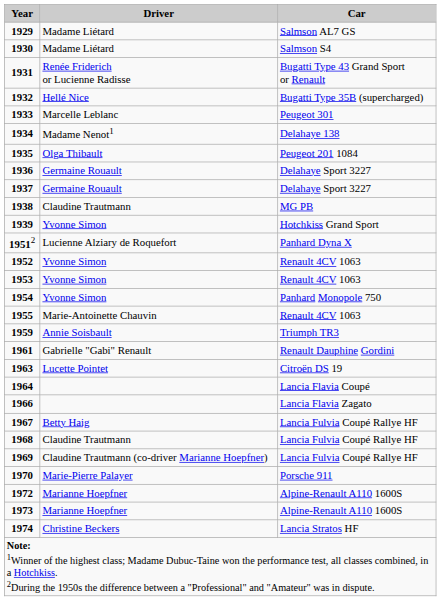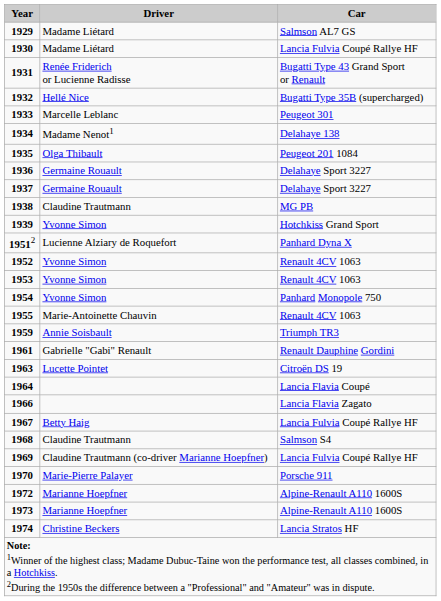 <table class="wikitable alternance" style="font-size:95%; style="text-align:left;">
 <tr>
 <th scope=col style="background:#CCCCCC;">Year</th>
 <th scope=col style="background:#CCCCCC;">Driver</th>
 <th scope=col style="background:#CCCCCC;">Car</th>
 </tr>
 <tr>
 <td align=center><strong>1929</strong></td>
 <td>Madame Liétard</td>
 <td><a href='#'>Salmson</a> AL7 GS</td>
 </tr>
 <tr>
 <td align=center><strong>1930</strong></td>
 <td>Madame Liétard</td>
-<td><a href='#'>Salmson</a> S4</td>
+<td><a href='#'>Lancia Fulvia</a> Coupé Rallye HF</td>
 </tr>
 <tr>
 <td align=center><strong>1931</strong></td>
 <td><a href='#'>Renée Friderich</a><br> or Lucienne Radisse</td>
 <td><a href='#'>Bugatti Type 43</a> Grand Sport<br> or <a href='#'>Renault</a></td>
 </tr>
 <tr>
 <td align=center><strong>1932</strong></td>
 <td><a href='#'>Hellé Nice</a></td>
 <td><a href='#'>Bugatti Type 35B</a> (supercharged)</td>
 </tr>
 <tr>
 <td align=center><strong>1933</strong></td>
 <td>Marcelle Leblanc</td>
 <td><a href='#'>Peugeot 301</a></td>
 </tr>
 <tr>
 <td align=center><strong>1934</strong></td>
 <td>Madame Nenot<sup>1</sup></td>
 <td><a href='#'>Delahaye 138</a></td>
 </tr>
 <tr>
 <td align=center><strong>1935</strong></td>
 <td><a href='#'>Olga Thibault</a></td>
 <td><a href='#'>Peugeot 201</a> 1084</td>
 </tr>
 <tr>
 <td align=center><strong>1936</strong></td>
 <td><a href='#'>Germaine Rouault</a></td>
 <td><a href='#'>Delahaye</a> Sport 3227</td>
 </tr>
 <tr>
 <td align=center><strong>1937</strong></td>
 <td><a href='#'>Germaine Rouault</a></td>
 <td><a href='#'>Delahaye</a> Sport 3227</td>
 </tr>
 <tr>
 <td align=center><strong>1938</strong></td>
 <td>Claudine Trautmann</td>
 <td><a href='#'>MG PB</a></td>
 </tr>
 <tr>
 <td align=center><strong>1939</strong></td>
 <td><a href='#'>Yvonne Simon</a></td>
 <td><a href='#'>Hotchkiss</a> Grand Sport</td>
 </tr>
 <tr>
 <td align=center><strong>1951</strong><sup>2</sup></td>
 <td>Lucienne Alziary de Roquefort</td>
 <td><a href='#'>Panhard Dyna X</a></td>
 </tr>
 <tr>
 <td align=center><strong>1952</strong></td>
 <td><a href='#'>Yvonne Simon</a></td>
 <td><a href='#'>Renault 4CV</a> 1063</td>
 </tr>
 <tr>
 <td align=center><strong>1953</strong></td>
 <td><a href='#'>Yvonne Simon</a></td>
 <td><a href='#'>Renault 4CV</a> 1063</td>
 </tr>
 <tr>
 <td align=center><strong>1954</strong></td>
 <td><a href='#'>Yvonne Simon</a></td>
 <td><a href='#'>Panhard</a> <a href='#'>Monopole</a> 750</td>
 </tr>
 <tr>
 <td align=center><strong>1955</strong></td>
 <td>Marie-Antoinette Chauvin</td>
 <td><a href='#'>Renault 4CV</a> 1063</td>
 </tr>
 <tr>
 <td align=center><strong>1959</strong></td>
 <td><a href='#'>Annie Soisbault</a></td>
 <td><a href='#'>Triumph TR3</a></td>
 </tr>
 <tr>
 <td align=center><strong>1961</strong></td>
 <td>Gabrielle "Gabi" Renault</td>
 <td><a href='#'>Renault Dauphine</a> <a href='#'>Gordini</a></td>
 </tr>
 <tr>
 <td align=center><strong>1963</strong></td>
 <td><a href='#'>Lucette Pointet</a></td>
 <td><a href='#'>Citroën DS</a> 19</td>
 </tr>
 <tr>
 <td align=center><strong>1964</strong></td>
 <td></td>
 <td><a href='#'>Lancia Flavia</a> Coupé</td>
 </tr>
 <tr>
 <td align=center><strong>1966</strong></td>
 <td></td>
 <td><a href='#'>Lancia Flavia</a> Zagato</td>
 </tr>
 <tr>
 <td align=center><strong>1967</strong></td>
 <td><a href='#'>Betty Haig</a></td>
 <td><a href='#'>Lancia Fulvia</a> Coupé Rallye HF</td>
 </tr>
 <tr>
 <td align=center><strong>1968</strong></td>
 <td>Claudine Trautmann</td>
-<td><a href='#'>Lancia Fulvia</a> Coupé Rallye HF</td>
+<td><a href='#'>Salmson</a> S4</td>
 </tr>
 <tr>
 <td align=center><strong>1969</strong></td>
 <td>Claudine Trautmann (co-driver <a href='#'>Marianne Hoepfner</a>)</td>
 <td><a href='#'>Lancia Fulvia</a> Coupé Rallye HF</td>
 </tr>
 <tr>
 <td align=center><strong>1970</strong></td>
 <td><a href='#'>Marie-Pierre Palayer</a></td>
 <td><a href='#'>Porsche 911</a></td>
 </tr>
 <tr>
 <td align=center><strong>1972</strong></td>
 <td><a href='#'>Marianne Hoepfner</a></td>
 <td><a href='#'>Alpine-Renault A110</a> 1600S</td>
 </tr>
 <tr>
 <td align=center><strong>1973</strong></td>
 <td><a href='#'>Marianne Hoepfner</a></td>
 <td><a href='#'>Alpine-Renault A110</a> 1600S</td>
 </tr>
 <tr>
 <td align=center><strong>1974</strong></td>
 <td><a href='#'>Christine Beckers</a></td>
 <td><a href='#'>Lancia Stratos</a> HF</td>
 </tr>
 <tr>
 <td style="text-align:left; font-size:95%;" colspan="3"><strong>Note:</strong><br><sup>1</sup>Winner of the highest class; Madame Dubuc-Taine won the performance test, all classes combined, in a <a href='#'>Hotchkiss</a>.<br><sup>2</sup>During the 1950s the difference between a "Professional" and "Amateur" was in dispute.</td>
 </tr>
 </table>
